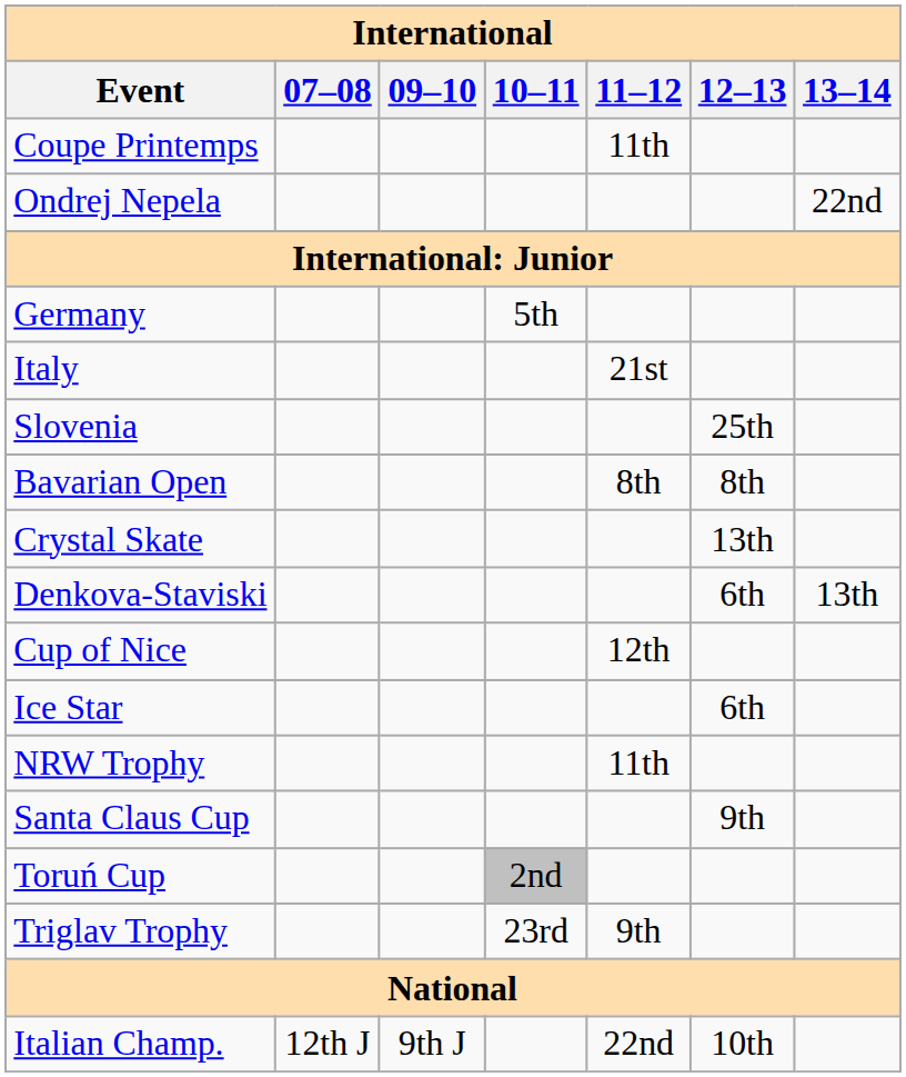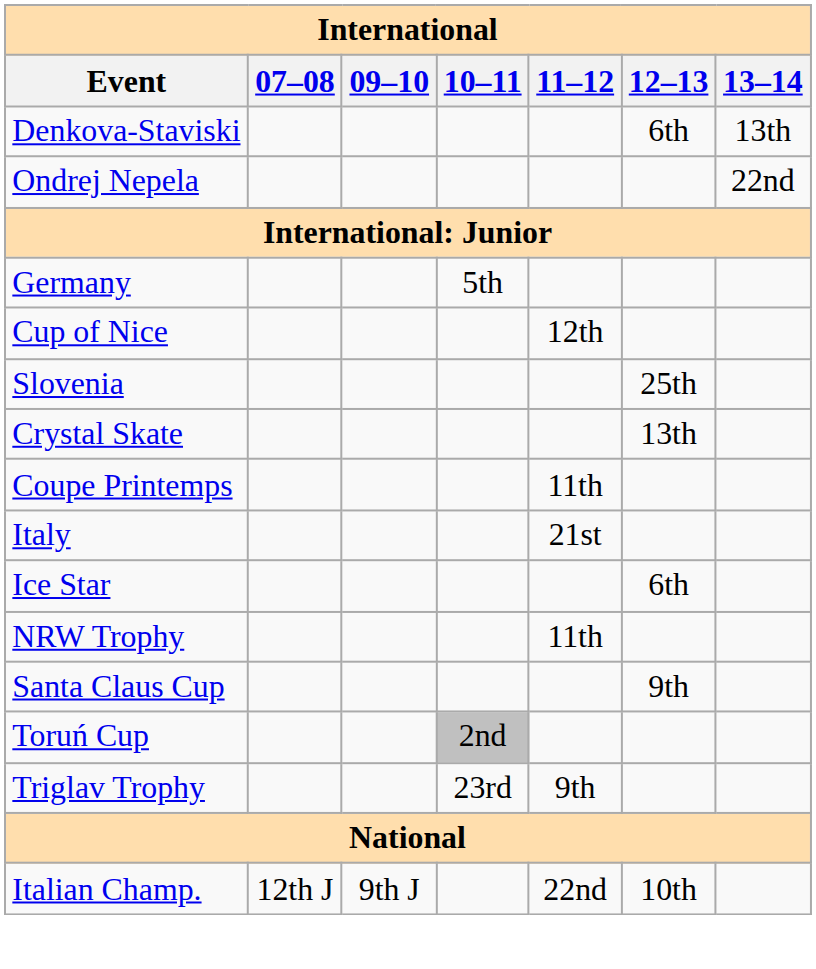 <table class="wikitable" style="text-align:center">
 <tr>
 <th colspan="7" style="background-color: #ffdead; " align="center">International</th>
 </tr>
 <tr>
 <th>Event</th>
 <th><a href='#'>07–08</a></th>
 <th><a href='#'>09–10</a></th>
 <th><a href='#'>10–11</a></th>
 <th><a href='#'>11–12</a></th>
 <th><a href='#'>12–13</a></th>
 <th><a href='#'>13–14</a></th>
 </tr>
 <tr>
-<td align=left><a href='#'>Coupe Printemps</a></td>
+<td align=left><a href='#'>Denkova-Staviski</a></td>
 <td></td>
 <td></td>
 <td></td>
-<td>11th</td>
 <td></td>
-<td></td>
+<td>6th</td>
+<td>13th</td>
 </tr>
 <tr>
 <td align=left><a href='#'>Ondrej Nepela</a></td>
 <td></td>
 <td></td>
 <td></td>
 <td></td>
 <td></td>
 <td>22nd</td>
 </tr>
 <tr>
 <th colspan="7" style="background-color: #ffdead; " align="center">International: Junior</th>
 </tr>
 <tr>
 <td align=left> <a href='#'>Germany</a></td>
 <td></td>
 <td></td>
 <td>5th</td>
 <td></td>
 <td></td>
 <td></td>
 </tr>
 <tr>
-<td align=left> <a href='#'>Italy</a></td>
+<td align=left><a href='#'>Cup of Nice</a></td>
 <td></td>
 <td></td>
 <td></td>
-<td>21st</td>
+<td>12th</td>
 <td></td>
 <td></td>
 </tr>
 <tr>
 <td align=left> <a href='#'>Slovenia</a></td>
 <td></td>
 <td></td>
 <td></td>
 <td></td>
 <td>25th</td>
 <td></td>
 </tr>
 <tr>
-<td align=left><a href='#'>Bavarian Open</a></td>
-<td></td>
-<td></td>
-<td></td>
-<td>8th</td>
-<td>8th</td>
-<td></td>
-</tr>
-<tr>
 <td align=left><a href='#'>Crystal Skate</a></td>
 <td></td>
 <td></td>
 <td></td>
 <td></td>
 <td>13th</td>
 <td></td>
 </tr>
 <tr>
-<td align=left><a href='#'>Denkova-Staviski</a></td>
+<td align=left><a href='#'>Coupe Printemps</a></td>
 <td></td>
 <td></td>
 <td></td>
+<td>11th</td>
 <td></td>
-<td>6th</td>
-<td>13th</td>
+<td></td>
 </tr>
 <tr>
-<td align=left><a href='#'>Cup of Nice</a></td>
+<td align=left> <a href='#'>Italy</a></td>
 <td></td>
 <td></td>
 <td></td>
-<td>12th</td>
+<td>21st</td>
 <td></td>
 <td></td>
 </tr>
 <tr>
 <td align=left><a href='#'>Ice Star</a></td>
 <td></td>
 <td></td>
 <td></td>
 <td></td>
 <td>6th</td>
 <td></td>
 </tr>
 <tr>
 <td align=left><a href='#'>NRW Trophy</a></td>
 <td></td>
 <td></td>
 <td></td>
 <td>11th</td>
 <td></td>
 <td></td>
 </tr>
 <tr>
 <td align=left><a href='#'>Santa Claus Cup</a></td>
 <td></td>
 <td></td>
 <td></td>
 <td></td>
 <td>9th</td>
 <td></td>
 </tr>
 <tr>
 <td align=left><a href='#'>Toruń Cup</a></td>
 <td></td>
 <td></td>
 <td bgcolor=silver>2nd</td>
 <td></td>
 <td></td>
 <td></td>
 </tr>
 <tr>
 <td align=left><a href='#'>Triglav Trophy</a></td>
 <td></td>
 <td></td>
 <td>23rd</td>
 <td>9th</td>
 <td></td>
 <td></td>
 </tr>
 <tr>
 <th colspan="7" style="background-color: #ffdead; " align="center">National</th>
 </tr>
 <tr>
 <td align="left"><a href='#'>Italian Champ.</a></td>
 <td>12th J</td>
 <td>9th J</td>
 <td></td>
 <td>22nd</td>
 <td>10th</td>
 <td></td>
 </tr>
 </table>
